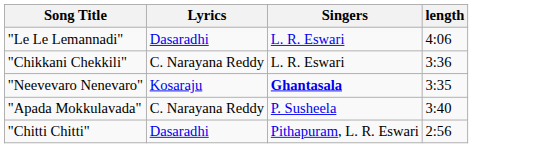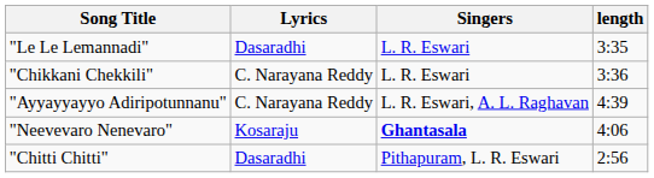 <table class="wikitable">
 <tr>
 <th>Song Title</th>
 <th>Lyrics</th>
 <th>Singers</th>
 <th>length</th>
 </tr>
 <tr>
 <td>"Le Le Lemannadi"</td>
 <td><a href='#'>Dasaradhi</a></td>
 <td><a href='#'>L. R. Eswari</a></td>
-<td>4:06</td>
+<td>3:35</td>
 </tr>
 <tr>
 <td>"Chikkani Chekkili"</td>
 <td>C. Narayana Reddy</td>
 <td>L. R. Eswari</td>
 <td>3:36</td>
 </tr>
 <tr>
+<td>"Ayyayyayyo Adiripotunnanu"</td>
+<td>C. Narayana Reddy</td>
+<td>L. R. Eswari, <a href='#'>A. L. Raghavan</a></td>
+<td>4:39</td>
+</tr>
+<tr>
 <td>"Neevevaro Nenevaro"</td>
 <td><a href='#'>Kosaraju</a></td>
 <td><strong><a href='#'>Ghantasala</a></strong></td>
-<td>3:35</td>
-</tr>
-<tr>
-<td>"Apada Mokkulavada"</td>
-<td>C. Narayana Reddy</td>
-<td><a href='#'>P. Susheela</a></td>
-<td>3:40</td>
+<td>4:06</td>
 </tr>
 <tr>
 <td>"Chitti Chitti"</td>
 <td><a href='#'>Dasaradhi</a></td>
 <td><a href='#'>Pithapuram</a>, L. R. Eswari</td>
 <td>2:56</td>
 </tr>
 </table>
